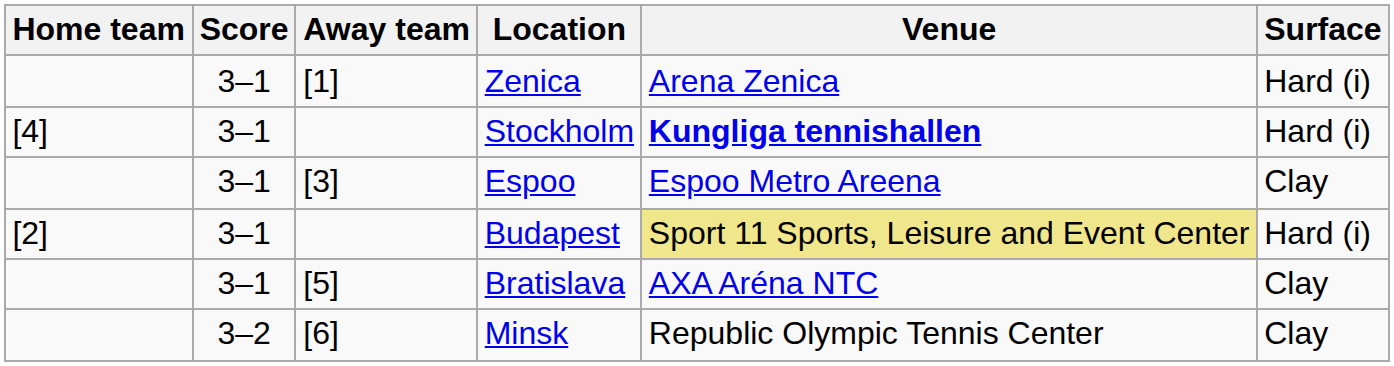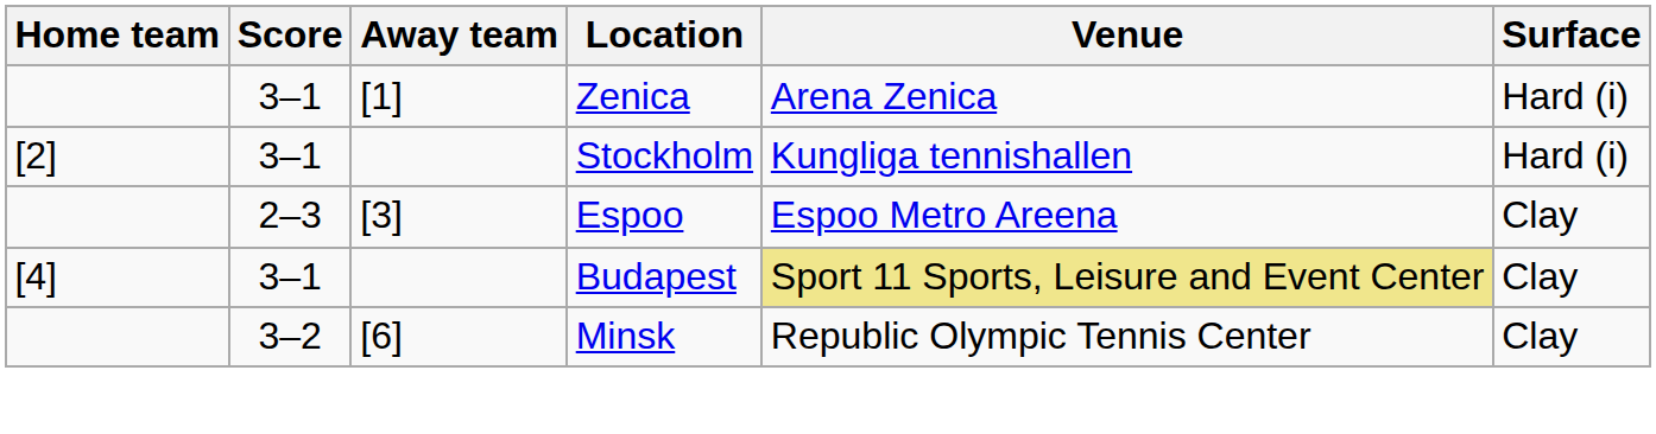 <table class="wikitable">
 <tr>
 <th>Home team</th>
 <th>Score</th>
 <th>Away team</th>
 <th>Location</th>
 <th>Venue</th>
 <th>Surface</th>
 </tr>
 <tr>
 <td></td>
 <td style="text-align:center;">3–1</td>
 <td><strong></strong> [1]</td>
 <td><a href='#'>Zenica</a></td>
 <td><a href='#'>Arena Zenica</a></td>
 <td>Hard (i)</td>
 </tr>
 <tr>
-<td><strong></strong> [4]</td>
+<td><strong></strong> [2]</td>
 <td style="text-align:center;">3–1</td>
 <td></td>
 <td><a href='#'>Stockholm</a></td>
-<td><strong><a href='#'>Kungliga tennishallen</a></strong></td>
+<td><a href='#'>Kungliga tennishallen</a></td>
 <td>Hard (i)</td>
 </tr>
 <tr>
 <td></td>
-<td style="text-align:center;">3–1</td>
+<td style="text-align:center;">2–3</td>
 <td><strong></strong> [3]</td>
 <td><a href='#'>Espoo</a></td>
 <td><a href='#'>Espoo Metro Areena</a></td>
 <td>Clay</td>
 </tr>
 <tr>
-<td><strong></strong> [2]</td>
+<td><strong></strong> [4]</td>
 <td style="text-align:center;">3–1</td>
 <td></td>
 <td><a href='#'>Budapest</a></td>
 <td style="background: khaki;">Sport 11 Sports, Leisure and Event Center</td>
-<td>Hard (i)</td>
-</tr>
-<tr>
-<td><strong></strong></td>
-<td style="text-align:center;">3–1</td>
-<td> [5]</td>
-<td><a href='#'>Bratislava</a></td>
-<td><a href='#'>AXA Aréna NTC</a></td>
 <td>Clay</td>
 </tr>
 <tr>
 <td><strong></strong></td>
 <td style="text-align:center;">3–2</td>
 <td> [6]</td>
 <td><a href='#'>Minsk</a></td>
 <td>Republic Olympic Tennis Center</td>
 <td>Clay</td>
 </tr>
 </table>
